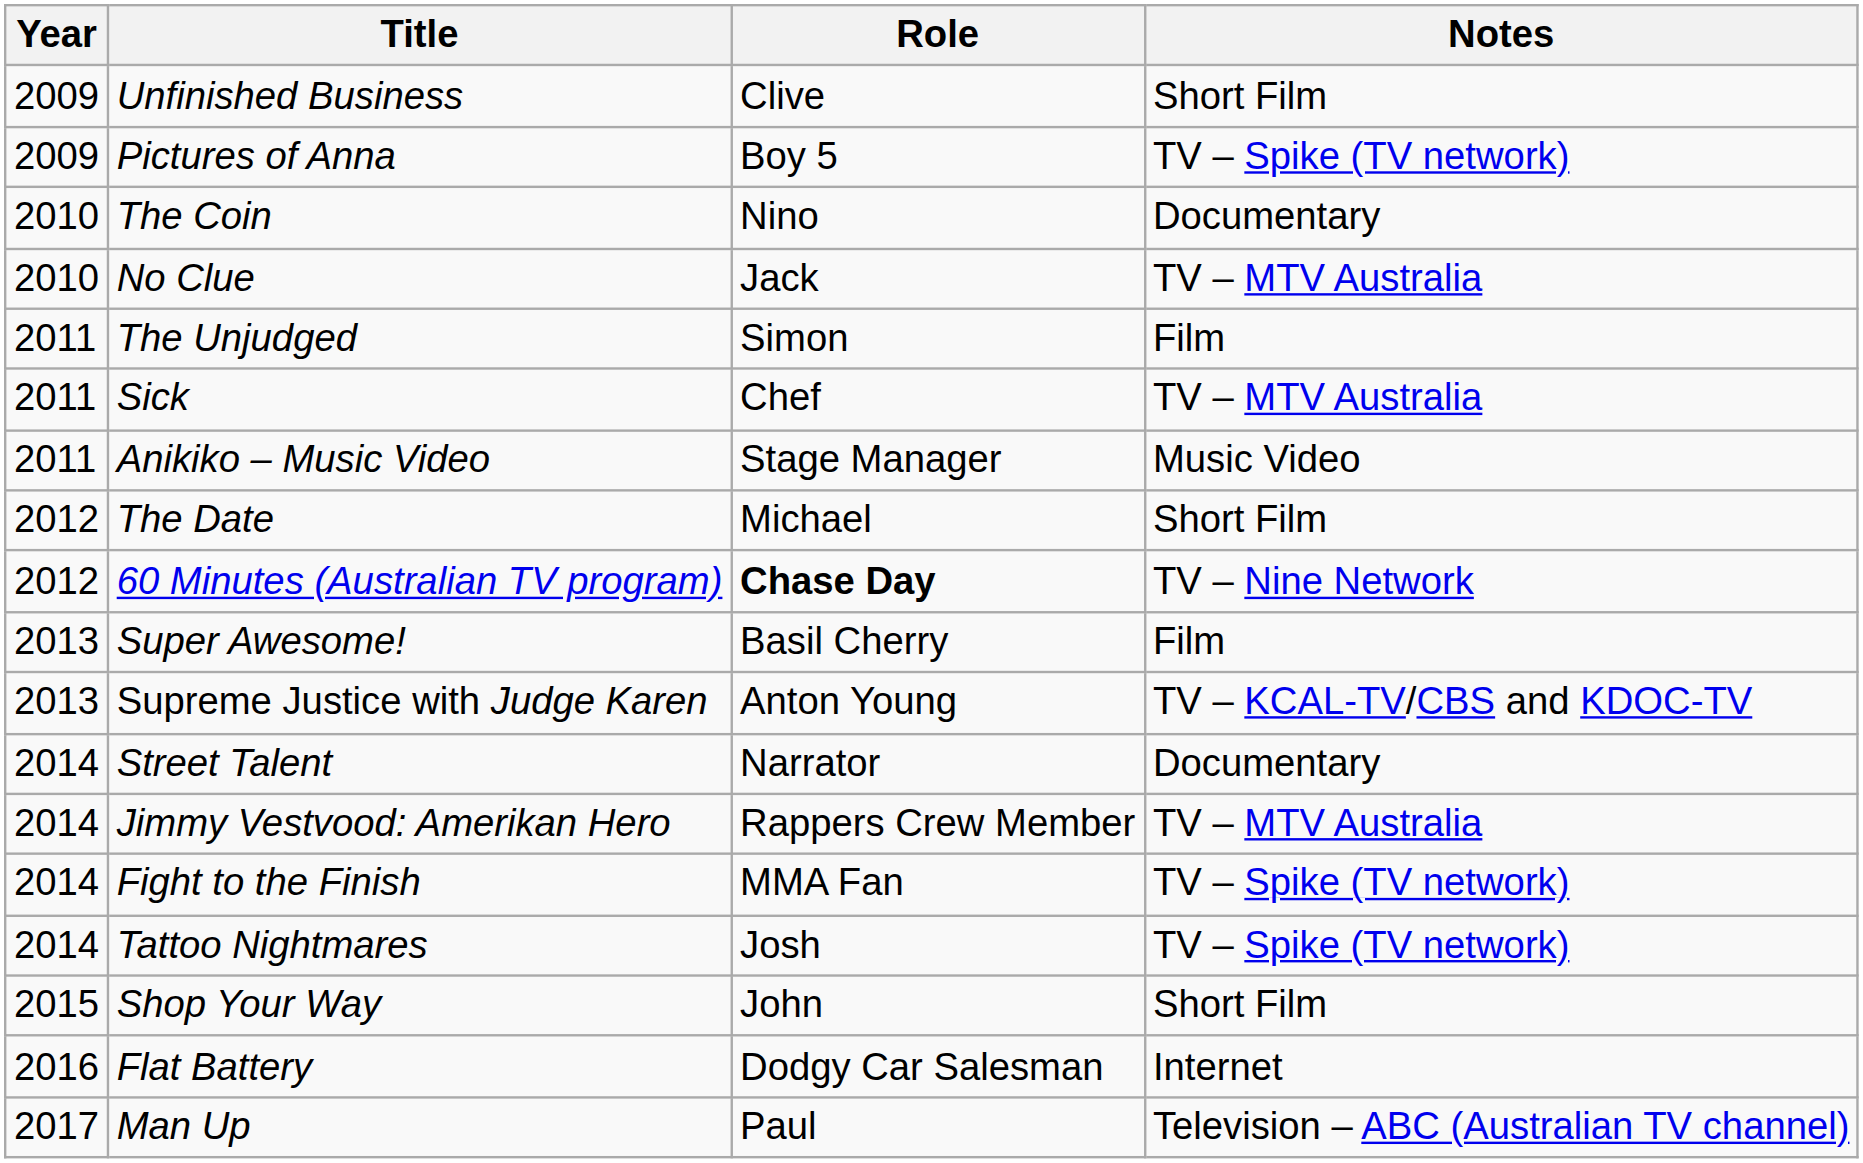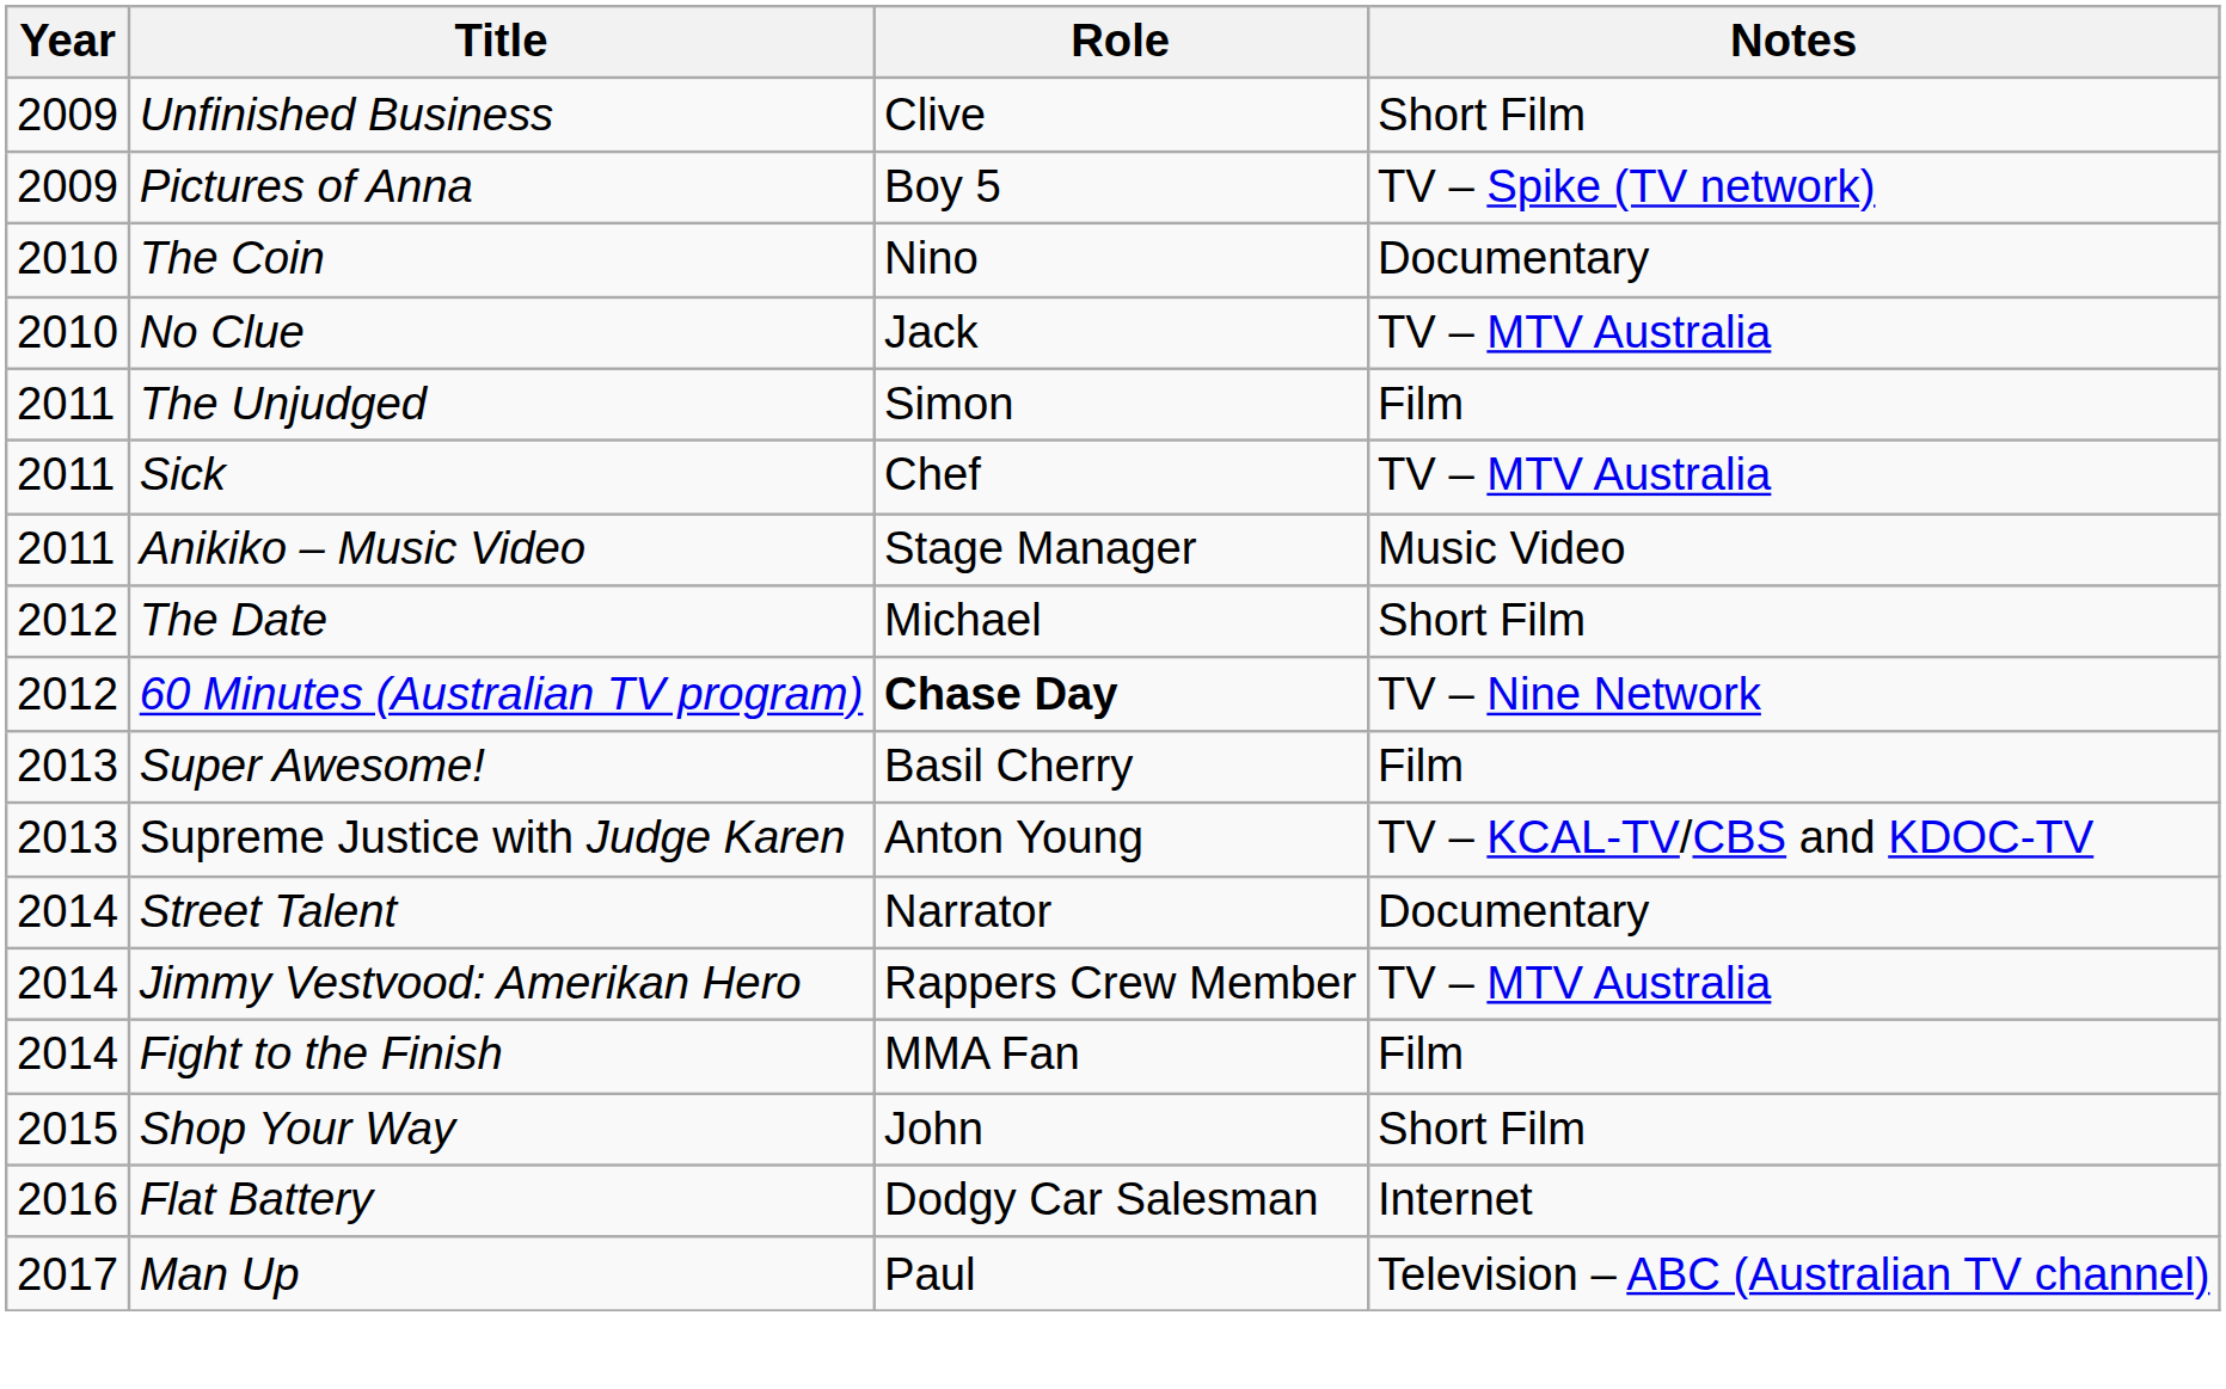 <table class="wikitable sortable">
 <tr>
 <th>Year</th>
 <th>Title</th>
 <th>Role</th>
 <th>Notes</th>
 </tr>
 <tr>
 <td>2009</td>
 <td><em>Unfinished Business</em></td>
 <td>Clive</td>
 <td>Short Film</td>
 </tr>
 <tr>
 <td>2009</td>
 <td><em>Pictures of Anna</em></td>
 <td>Boy 5</td>
 <td>TV – <a href='#'>Spike (TV network)</a></td>
 </tr>
 <tr>
 <td>2010</td>
 <td><em>The Coin</em></td>
 <td>Nino</td>
 <td>Documentary</td>
 </tr>
 <tr>
 <td>2010</td>
 <td><em>No Clue</em></td>
 <td>Jack</td>
 <td>TV – <a href='#'>MTV Australia</a></td>
 </tr>
 <tr>
 <td>2011</td>
 <td><em>The Unjudged</em></td>
 <td>Simon</td>
 <td>Film</td>
 </tr>
 <tr>
 <td>2011</td>
 <td><em>Sick</em></td>
 <td>Chef</td>
 <td>TV – <a href='#'>MTV Australia</a></td>
 </tr>
 <tr>
 <td>2011</td>
 <td><em>Anikiko – Music Video</em></td>
 <td>Stage Manager</td>
 <td>Music Video</td>
 </tr>
 <tr>
 <td>2012</td>
 <td><em>The Date</em></td>
 <td>Michael</td>
 <td>Short Film</td>
 </tr>
 <tr>
 <td>2012</td>
 <td><em><a href='#'>60 Minutes (Australian TV program)</a></em></td>
 <td><strong>Chase Day</strong></td>
 <td>TV – <a href='#'>Nine Network</a></td>
 </tr>
 <tr>
 <td>2013</td>
 <td><em>Super Awesome!</em></td>
 <td>Basil Cherry</td>
 <td>Film</td>
 </tr>
 <tr>
 <td>2013</td>
 <td>Supreme Justice with <em>Judge Karen</em></td>
 <td>Anton Young</td>
 <td>TV – <a href='#'>KCAL-TV</a>/<a href='#'>CBS</a> and <a href='#'>KDOC-TV</a></td>
 </tr>
 <tr>
 <td>2014</td>
 <td><em>Street Talent</em></td>
 <td>Narrator</td>
 <td>Documentary</td>
 </tr>
 <tr>
 <td>2014</td>
 <td><em>Jimmy Vestvood: Amerikan Hero</em></td>
 <td>Rappers Crew Member</td>
 <td>TV – <a href='#'>MTV Australia</a></td>
 </tr>
 <tr>
 <td>2014</td>
 <td><em>Fight to the Finish</em></td>
 <td>MMA Fan</td>
-<td>TV – <a href='#'>Spike (TV network)</a></td>
-</tr>
-<tr>
-<td>2014</td>
-<td><em>Tattoo Nightmares</em></td>
-<td>Josh</td>
-<td>TV – <a href='#'>Spike (TV network)</a></td>
+<td>Film</td>
 </tr>
 <tr>
 <td>2015</td>
 <td><em>Shop Your Way</em></td>
 <td>John</td>
 <td>Short Film</td>
 </tr>
 <tr>
 <td>2016</td>
 <td><em>Flat Battery</em></td>
 <td>Dodgy Car Salesman</td>
 <td>Internet</td>
 </tr>
 <tr>
 <td>2017</td>
 <td><em>Man Up</em></td>
 <td>Paul</td>
 <td>Television – <a href='#'>ABC (Australian TV channel)</a></td>
 </tr>
 </table>
